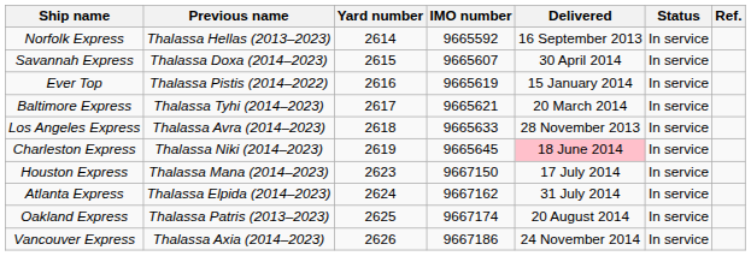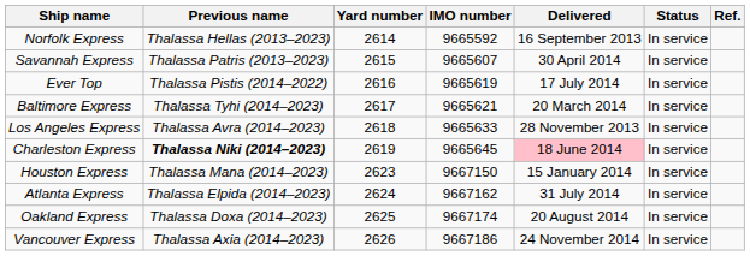 <table class="wikitable" style="text-align:center">
 <tr>
 <th>Ship name</th>
 <th>Previous name</th>
 <th>Yard number</th>
 <th>IMO number</th>
 <th>Delivered</th>
 <th>Status</th>
 <th>Ref.</th>
 </tr>
 <tr>
 <td><em>Norfolk Express</em></td>
 <td><em>Thalassa Hellas (2013–2023)</em></td>
 <td>2614</td>
 <td>9665592</td>
 <td>16 September 2013</td>
 <td>In service</td>
 <td></td>
 </tr>
 <tr>
 <td><em>Savannah Express</em></td>
-<td><em>Thalassa Doxa (2014–2023)</em></td>
+<td><em>Thalassa Patris (2013–2023)</em></td>
 <td>2615</td>
 <td>9665607</td>
 <td>30 April 2014</td>
 <td>In service</td>
 <td></td>
 </tr>
 <tr>
 <td><em>Ever Top</em></td>
 <td><em>Thalassa Pistis (2014–2022)</em></td>
 <td>2616</td>
 <td>9665619</td>
-<td>15 January 2014</td>
+<td>17 July 2014</td>
 <td>In service</td>
 <td></td>
 </tr>
 <tr>
 <td><em>Baltimore Express</em></td>
 <td><em>Thalassa Tyhi (2014–2023)</em></td>
 <td>2617</td>
 <td>9665621</td>
 <td>20 March 2014</td>
 <td>In service</td>
 <td></td>
 </tr>
 <tr>
 <td><em>Los Angeles Express</em></td>
 <td><em>Thalassa Avra (2014–2023)</em></td>
 <td>2618</td>
 <td>9665633</td>
 <td>28 November 2013</td>
 <td>In service</td>
 <td></td>
 </tr>
 <tr>
 <td><em>Charleston Express</em></td>
-<td><em>Thalassa Niki (2014–2023)</em></td>
+<td><strong><em>Thalassa Niki (2014–2023)</em></strong></td>
 <td>2619</td>
 <td>9665645</td>
 <td style="background: pink;">18 June 2014</td>
 <td>In service</td>
 <td></td>
 </tr>
 <tr>
 <td><em>Houston Express</em></td>
 <td><em>Thalassa Mana (2014–2023)</em></td>
 <td>2623</td>
 <td>9667150</td>
-<td>17 July 2014</td>
+<td>15 January 2014</td>
 <td>In service</td>
 <td></td>
 </tr>
 <tr>
 <td><em>Atlanta Express</em></td>
 <td><em>Thalassa Elpida (2014–2023)</em></td>
 <td>2624</td>
 <td>9667162</td>
 <td>31 July 2014</td>
 <td>In service</td>
 <td></td>
 </tr>
 <tr>
 <td><em>Oakland Express</em></td>
-<td><em>Thalassa Patris (2013–2023)</em></td>
+<td><em>Thalassa Doxa (2014–2023)</em></td>
 <td>2625</td>
 <td>9667174</td>
 <td>20 August 2014</td>
 <td>In service</td>
 <td></td>
 </tr>
 <tr>
 <td><em>Vancouver Express</em></td>
 <td><em>Thalassa Axia (2014–2023)</em></td>
 <td>2626</td>
 <td>9667186</td>
 <td>24 November 2014</td>
 <td>In service</td>
 <td></td>
 </tr>
 </table>
